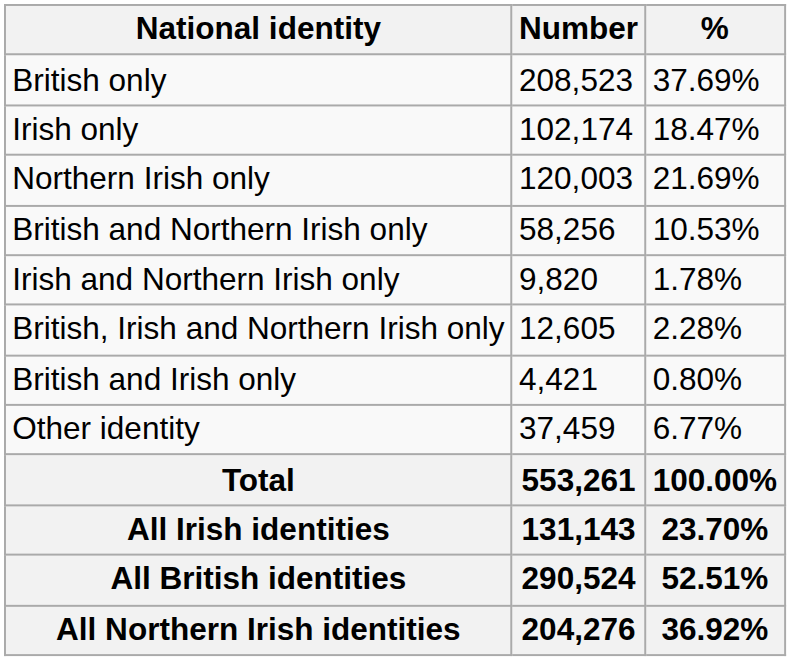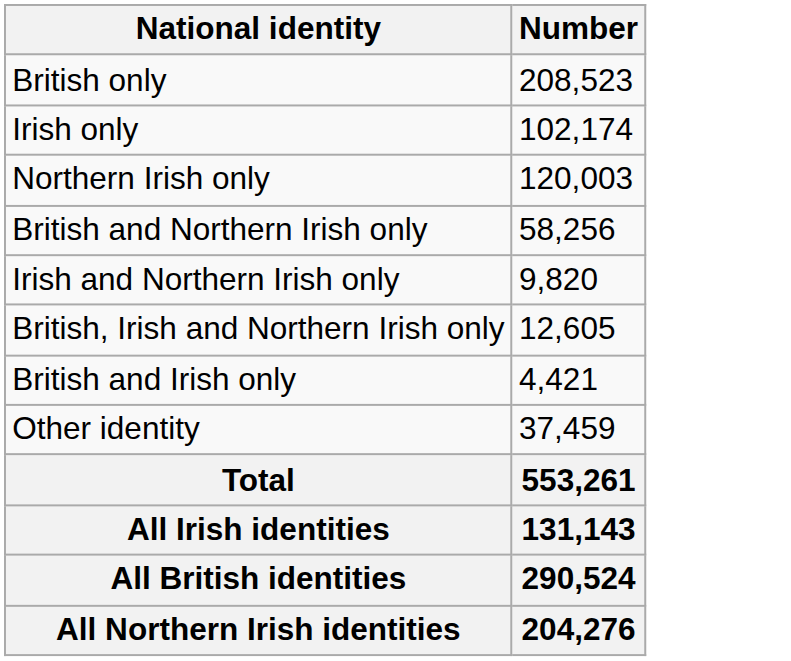 <table class="wikitable">
 <tr>
 <th>National identity</th>
 <th>Number</th>
-<th>%</th>
 </tr>
 <tr>
 <td>British only</td>
 <td>208,523</td>
-<td>37.69%</td>
 </tr>
 <tr>
 <td>Irish only</td>
 <td>102,174</td>
-<td>18.47%</td>
 </tr>
 <tr>
 <td>Northern Irish only</td>
 <td>120,003</td>
-<td>21.69%</td>
 </tr>
 <tr>
 <td>British and Northern Irish only</td>
 <td>58,256</td>
-<td>10.53%</td>
 </tr>
 <tr>
 <td>Irish and Northern Irish only</td>
 <td>9,820</td>
-<td>1.78%</td>
 </tr>
 <tr>
 <td>British, Irish and Northern Irish only</td>
 <td>12,605</td>
-<td>2.28%</td>
 </tr>
 <tr>
 <td>British and Irish only</td>
 <td>4,421</td>
-<td>0.80%</td>
 </tr>
 <tr>
 <td>Other identity</td>
 <td>37,459</td>
-<td>6.77%</td>
 </tr>
 <tr>
 <th>Total</th>
 <th>553,261</th>
-<th>100.00%</th>
 </tr>
 <tr>
 <th>All Irish identities</th>
 <th>131,143</th>
-<th>23.70%</th>
 </tr>
 <tr>
 <th>All British identities</th>
 <th>290,524</th>
-<th>52.51%</th>
 </tr>
 <tr>
 <th>All Northern Irish identities</th>
 <th>204,276</th>
-<th>36.92%</th>
 </tr>
 </table>
